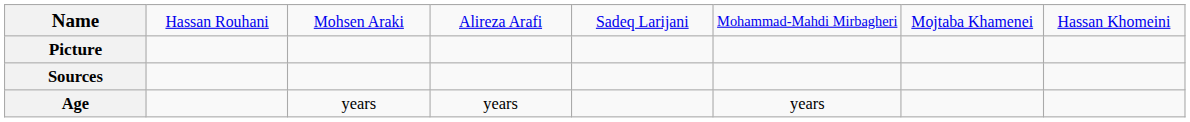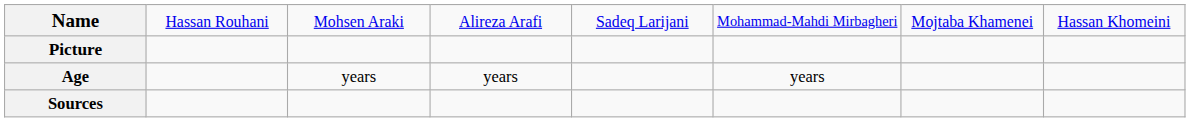 <table class="wikitable">
 <tr style="text-align:center">
 <th style="width:7em; font-size:110%;">Name</th>
 <td style="width:7em; font-size:110%;"><a href='#'><small>Hassan Rouhani</small></a></td>
 <td style="width:7em; font-size:110%;"><a href='#'><small>Mohsen Araki</small></a></td>
 <td style="width:7em; font-size:110%;"><a href='#'><small>Alireza Arafi</small></a></td>
 <td style="width:7em; font-size:110%;"><a href='#'><small>Sadeq Larijani</small></a></td>
 <td><a href='#'><small>Mohammad-Mahdi Mirbagheri</small></a></td>
 <td style="width:7em; font-size:110%;"><a href='#'><small>Mojtaba Khamenei</small></a></td>
 <td style="width:7em; font-size:110%;"><a href='#'><small>Hassan Khomeini</small></a></td>
 </tr>
 <tr>
 <th>Picture</th>
 <td></td>
 <td></td>
 <td></td>
 <td></td>
 <td></td>
 <td></td>
 <td></td>
 </tr>
+<tr style="text-align:center; font-size:95%">
+<th>Age</th>
+<td></td>
+<td>  years</td>
+<td>  years</td>
+<td></td>
+<td>  years</td>
+<td></td>
+<td></td>
+</tr>
 <tr style="text-align:center; font-size:80%">
 <th><big>Sources</big></th>
 <td></td>
 <td></td>
 <td></td>
 <td></td>
 <td></td>
 <td></td>
 <td></td>
 </tr>
-<tr style="text-align:center; font-size:95%">
-<th>Age</th>
-<td></td>
-<td>  years</td>
-<td>  years</td>
-<td></td>
-<td>  years</td>
-<td></td>
-<td></td>
-</tr>
 </table>
